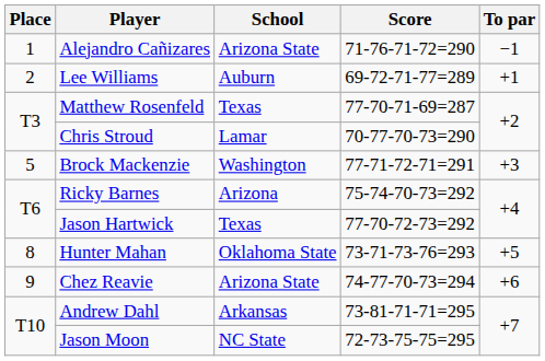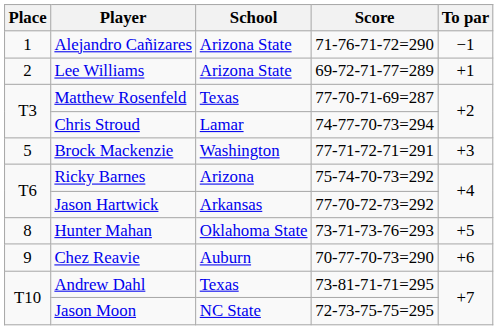 <table class="wikitable">
 <tr>
 <th>Place</th>
 <th>Player</th>
 <th>School</th>
 <th>Score</th>
 <th>To par</th>
 </tr>
 <tr>
 <td align=center>1</td>
 <td><a href='#'>Alejandro Cañizares</a></td>
 <td><a href='#'>Arizona State</a></td>
 <td>71-76-71-72=290</td>
 <td align=center>−1</td>
 </tr>
 <tr>
 <td align=center>2</td>
 <td><a href='#'>Lee Williams</a></td>
-<td><a href='#'>Auburn</a></td>
+<td><a href='#'>Arizona State</a></td>
 <td>69-72-71-77=289</td>
 <td align=center>+1</td>
 </tr>
 <tr>
 <td align=center rowspan=2>T3</td>
 <td><a href='#'>Matthew Rosenfeld</a></td>
 <td><a href='#'>Texas</a></td>
 <td>77-70-71-69=287</td>
 <td align=center rowspan=2>+2</td>
 </tr>
 <tr>
 <td><a href='#'>Chris Stroud</a></td>
 <td><a href='#'>Lamar</a></td>
-<td>70-77-70-73=290</td>
+<td>74-77-70-73=294</td>
 </tr>
 <tr>
 <td align=center>5</td>
 <td><a href='#'>Brock Mackenzie</a></td>
 <td><a href='#'>Washington</a></td>
 <td>77-71-72-71=291</td>
 <td align=center>+3</td>
 </tr>
 <tr>
 <td align=center rowspan=2>T6</td>
 <td><a href='#'>Ricky Barnes</a></td>
 <td><a href='#'>Arizona</a></td>
 <td>75-74-70-73=292</td>
 <td align=center rowspan=2>+4</td>
 </tr>
 <tr>
 <td><a href='#'>Jason Hartwick</a></td>
-<td><a href='#'>Texas</a></td>
+<td><a href='#'>Arkansas</a></td>
 <td>77-70-72-73=292</td>
 </tr>
 <tr>
 <td align=center>8</td>
 <td><a href='#'>Hunter Mahan</a></td>
 <td><a href='#'>Oklahoma State</a></td>
 <td>73-71-73-76=293</td>
 <td align=center>+5</td>
 </tr>
 <tr>
 <td align=center>9</td>
 <td><a href='#'>Chez Reavie</a></td>
-<td><a href='#'>Arizona State</a></td>
-<td>74-77-70-73=294</td>
+<td><a href='#'>Auburn</a></td>
+<td>70-77-70-73=290</td>
 <td align=center>+6</td>
 </tr>
 <tr>
 <td align=center rowspan=2>T10</td>
 <td><a href='#'>Andrew Dahl</a></td>
-<td><a href='#'>Arkansas</a></td>
+<td><a href='#'>Texas</a></td>
 <td>73-81-71-71=295</td>
 <td align=center rowspan=2>+7</td>
 </tr>
 <tr>
 <td><a href='#'>Jason Moon</a></td>
 <td><a href='#'>NC State</a></td>
 <td>72-73-75-75=295</td>
 </tr>
 </table>
